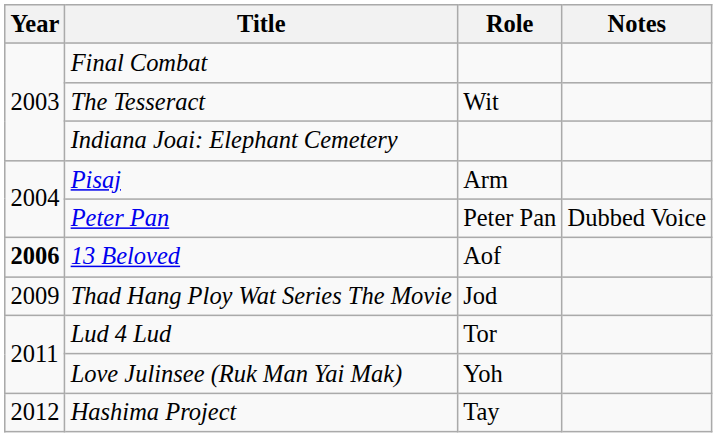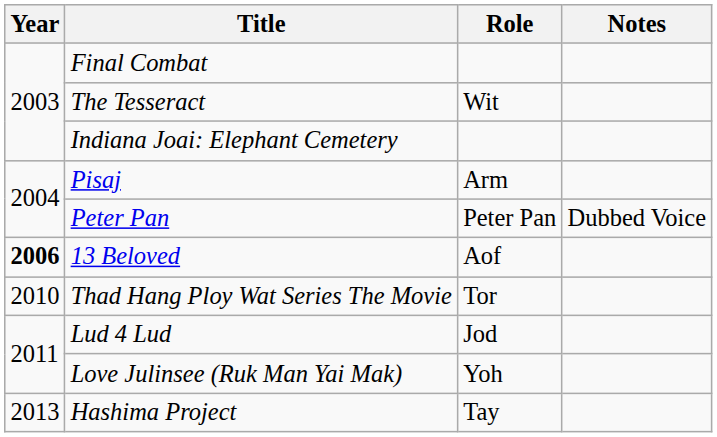 <table class="wikitable sortable">
 <tr>
 <th>Year</th>
 <th>Title</th>
 <th>Role</th>
 <th class="unsortable">Notes</th>
 </tr>
 <tr>
 <td rowspan="3">2003</td>
 <td><em>Final Combat</em></td>
 <td></td>
 <td></td>
 </tr>
 <tr>
 <td><em>The Tesseract</em></td>
 <td>Wit</td>
 <td></td>
 </tr>
 <tr>
 <td><em>Indiana Joai: Elephant Cemetery</em></td>
 <td></td>
 <td></td>
 </tr>
 <tr>
 <td rowspan="2">2004</td>
 <td><em><a href='#'>Pisaj</a></em></td>
 <td>Arm</td>
 <td></td>
 </tr>
 <tr>
 <td><em><a href='#'>Peter Pan</a></em></td>
 <td>Peter Pan</td>
 <td>Dubbed Voice</td>
 </tr>
 <tr>
 <td rowspan="1"><strong>2006</strong></td>
 <td><em><a href='#'>13 Beloved</a></em></td>
 <td>Aof</td>
 <td></td>
 </tr>
 <tr>
-<td rowspan="1">2009</td>
+<td rowspan="1">2010</td>
 <td><em>Thad Hang Ploy Wat Series The Movie</em></td>
-<td>Jod</td>
+<td>Tor</td>
 <td></td>
 </tr>
 <tr>
 <td rowspan="2">2011</td>
 <td><em>Lud 4 Lud </em></td>
-<td>Tor</td>
+<td>Jod</td>
 <td></td>
 </tr>
 <tr>
 <td><em>Love Julinsee (Ruk Man Yai Mak) </em></td>
 <td>Yoh</td>
 <td></td>
 </tr>
 <tr>
-<td rowspan="1">2012</td>
+<td rowspan="1">2013</td>
 <td><em>Hashima Project </em></td>
 <td>Tay</td>
 <td></td>
 </tr>
 </table>
